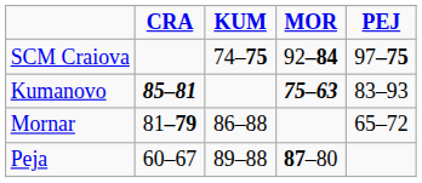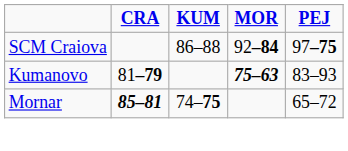 <table style="text-align: center" class="wikitable">
 <tr>
 <td></td>
 <td width=45><strong><a href='#'>CRA</a></strong></td>
 <td width=45><strong><a href='#'>KUM</a></strong></td>
 <td width=45><strong><a href='#'>MOR</a></strong></td>
 <td width=45><strong><a href='#'>PEJ</a></strong></td>
 </tr>
 <tr>
 <td align=left> <a href='#'>SCM Craiova</a></td>
 <td></td>
-<td>74–<strong>75</strong></td>
+<td>86–</strong>88<strong></td>
 <td></strong>92<strong>–84</td>
 <td></strong>97<strong>–75</td>
 </tr>
 <tr>
 <td align=left> <a href='#'>Kumanovo</a></td>
-<td><strong><em>85<strong>–81<em></td>
+<td></strong>81<strong>–79</td>
 <td></td>
 <td><strong><em>75<strong>–63<em></td>
 <td></em>83–</strong>93</em></strong></td>
 </tr>
 <tr>
 <td align=left> <a href='#'>Mornar</a></td>
-<td></strong>81<strong>–79</td>
-<td>86–</strong>88<strong></td>
+<td><strong><em>85<strong>–81<em></td>
+<td>74–<strong>75</strong></td>
 <td></td>
 <td>65–</strong>72<strong></td>
 </tr>
-<tr>
-<td align=left> <a href='#'>Peja</a></td>
-<td>60–</strong>67<strong></td>
-<td></em></strong>89</strong>–88</em></td>
-<td><strong>87</strong>–80</td>
-<td></td>
-</tr>
 </table>
